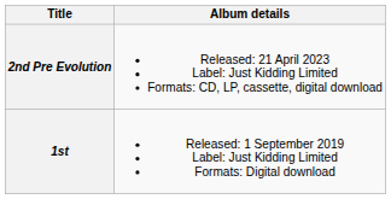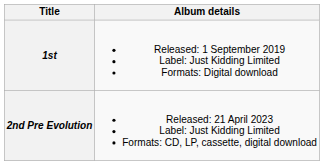 <table class="wikitable plainrowheaders" style="text-align:center">
 <tr>
 <th>Title</th>
 <th>Album details</th>
 </tr>
 <tr>
+<th scope="row"><em>1st</em></th>
+<td><br><ul><li>Released: 1 September 2019</li><li>Label: Just Kidding Limited</li><li>Formats: Digital download</li></ul></td>
+</tr>
+<tr>
 <th scope="row"><em>2nd Pre Evolution</em></th>
 <td><br><ul><li>Released: 21 April 2023</li><li>Label: Just Kidding Limited</li><li>Formats: CD, LP, cassette, digital download</li></ul></td>
 </tr>
-<tr>
-<th scope="row"><em>1st</em></th>
-<td><br><ul><li>Released: 1 September 2019</li><li>Label: Just Kidding Limited</li><li>Formats: Digital download</li></ul></td>
-</tr>
 </table>
